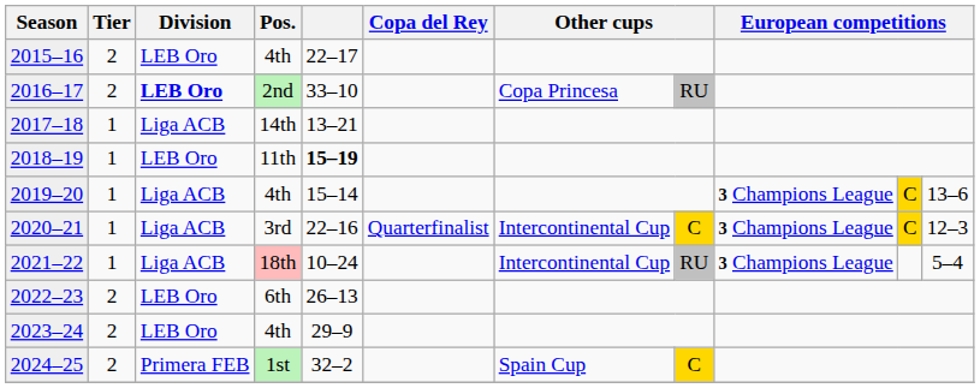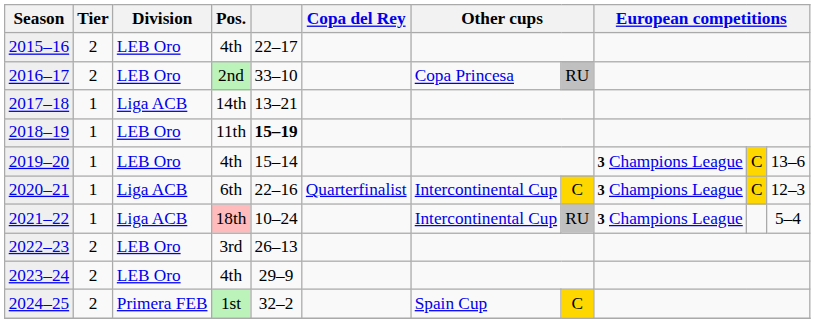 <table class="wikitable" style="font-size:85%; text-align:center">
 <tr>
 <th>Season</th>
 <th>Tier</th>
 <th>Division</th>
 <th>Pos.</th>
 <th></th>
 <th><a href='#'>Copa del Rey</a></th>
 <th colspan=2>Other cups</th>
 <th colspan=3><a href='#'>European competitions</a></th>
 </tr>
 <tr>
 <td bgcolor=#efefef><a href='#'>2015–16</a></td>
 <td>2</td>
 <td align=left><a href='#'>LEB Oro</a></td>
 <td>4th</td>
 <td>22–17</td>
 <td></td>
 <td colspan=2></td>
 <td colspan=3></td>
 </tr>
 <tr>
 <td bgcolor=#efefef><a href='#'>2016–17</a></td>
 <td>2</td>
-<td align=left><strong><a href='#'>LEB Oro</a></strong></td>
+<td align=left><a href='#'>LEB Oro</a></td>
 <td bgcolor=#BBF3BB>2nd</td>
 <td>33–10</td>
 <td></td>
 <td align=left><a href='#'>Copa Princesa</a></td>
 <td bgcolor=silver>RU</td>
 <td colspan=3></td>
 </tr>
 <tr>
 <td bgcolor=#efefef><a href='#'>2017–18</a></td>
 <td>1</td>
 <td align=left><a href='#'>Liga ACB</a></td>
 <td>14th</td>
 <td>13–21</td>
 <td></td>
 <td colspan=2></td>
 <td colspan=3></td>
 </tr>
 <tr>
 <td bgcolor=#efefef><a href='#'>2018–19</a></td>
 <td>1</td>
 <td align=left><a href='#'>LEB Oro</a></td>
 <td>11th</td>
 <td><strong>15–19</strong></td>
 <td></td>
 <td colspan=2></td>
 <td colspan=3></td>
 </tr>
 <tr>
 <td bgcolor=#efefef><a href='#'>2019–20</a></td>
 <td>1</td>
-<td align=left><a href='#'>Liga ACB</a></td>
+<td align=left><a href='#'>LEB Oro</a></td>
 <td>4th</td>
 <td>15–14</td>
 <td></td>
 <td colspan=2></td>
 <td align=left><small><strong>3</strong></small> <a href='#'>Champions League</a></td>
 <td bgcolor=gold>С</td>
 <td>13–6</td>
 </tr>
 <tr>
 <td bgcolor=#efefef><a href='#'>2020–21</a></td>
 <td>1</td>
 <td align=left><a href='#'>Liga ACB</a></td>
-<td>3rd</td>
+<td>6th</td>
 <td>22–16</td>
 <td align=left><a href='#'>Quarterfinalist</a></td>
 <td align=left><a href='#'>Intercontinental Cup</a></td>
 <td bgcolor=gold>C</td>
 <td align=left><small><strong>3</strong></small> <a href='#'>Champions League</a></td>
 <td bgcolor=gold>С</td>
 <td>12–3</td>
 </tr>
 <tr>
 <td bgcolor=#efefef><a href='#'>2021–22</a></td>
 <td>1</td>
 <td align=left><a href='#'>Liga ACB</a></td>
 <td bgcolor=#FFBBBB>18th</td>
 <td>10–24</td>
 <td></td>
 <td align=left><a href='#'>Intercontinental Cup</a></td>
 <td bgcolor=silver>RU</td>
 <td align=left><small><strong>3</strong></small> <a href='#'>Champions League</a></td>
 <td></td>
 <td>5–4</td>
 </tr>
 <tr>
 <td bgcolor=#efefef><a href='#'>2022–23</a></td>
 <td>2</td>
 <td align=left><a href='#'>LEB Oro</a></td>
-<td>6th</td>
+<td>3rd</td>
 <td>26–13</td>
 <td></td>
 <td colspan=2></td>
 <td colspan=3></td>
 </tr>
 <tr>
 <td bgcolor=#efefef><a href='#'>2023–24</a></td>
 <td>2</td>
 <td align=left><a href='#'>LEB Oro</a></td>
 <td>4th</td>
 <td>29–9</td>
 <td></td>
 <td colspan=2></td>
 <td colspan=3></td>
 </tr>
 <tr>
 <td bgcolor=#efefef><a href='#'>2024–25</a></td>
 <td>2</td>
 <td align=left><a href='#'>Primera FEB</a></td>
 <td style="background-color:#BBF3BB">1st</td>
 <td>32–2</td>
 <td></td>
 <td align=left><a href='#'>Spain Cup</a></td>
 <td bgcolor=gold>C</td>
 <td colspan=3></td>
 </tr>
 <tr>
 </tr>
 </table>
